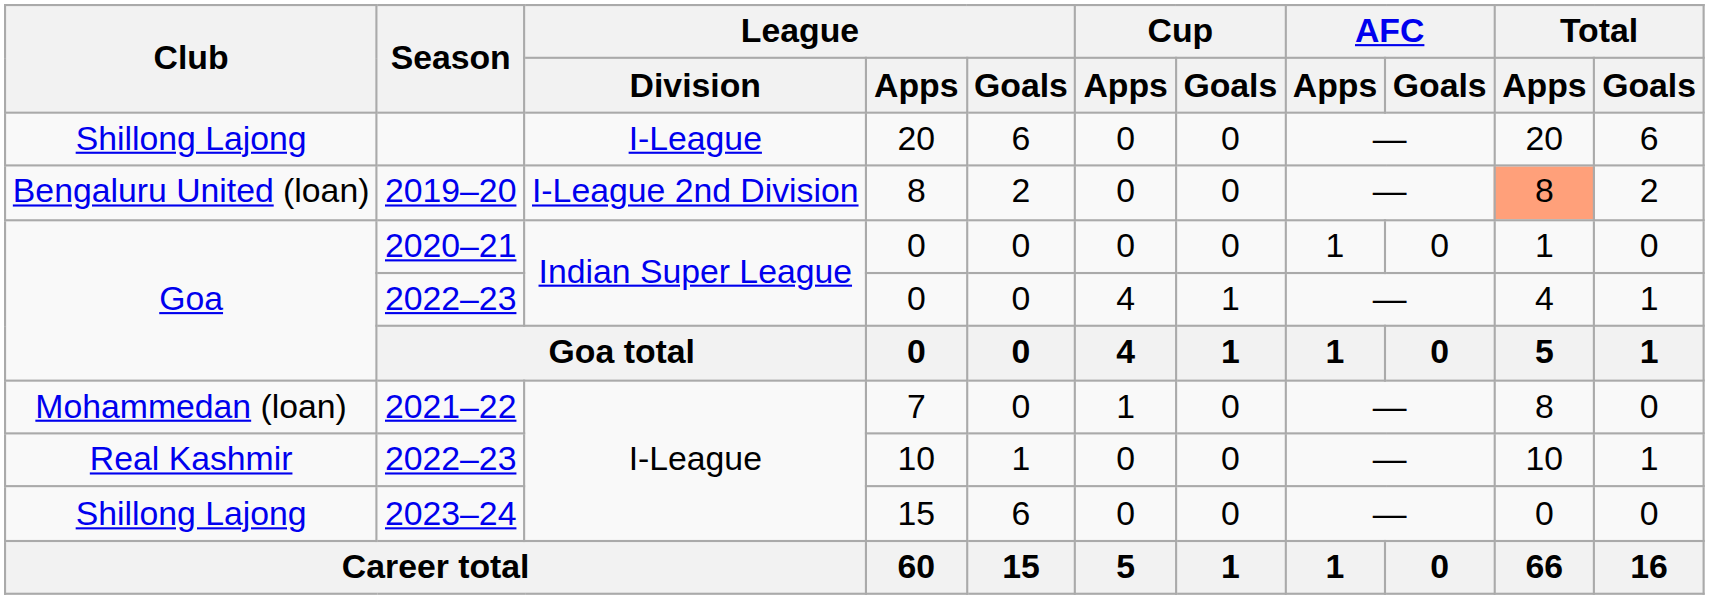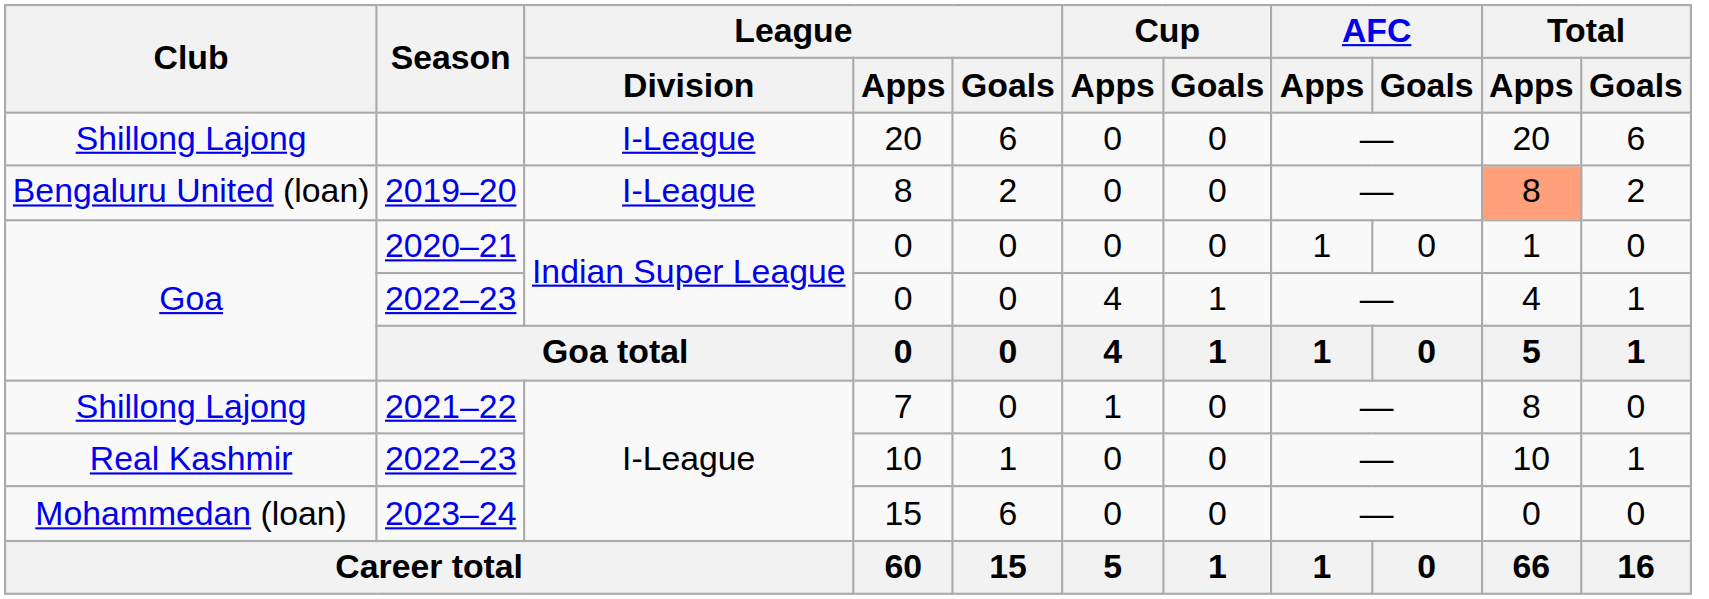 <table class="wikitable" style="text-align: center;">
 <tr>
 <th rowspan="2">Club</th>
 <th rowspan="2">Season</th>
 <th colspan="3">League</th>
 <th colspan="2">Cup</th>
 <th colspan="2"><a href='#'>AFC</a></th>
 <th colspan="2">Total</th>
 </tr>
 <tr>
 <th>Division</th>
 <th>Apps</th>
 <th>Goals</th>
 <th>Apps</th>
 <th>Goals</th>
 <th>Apps</th>
 <th>Goals</th>
 <th>Apps</th>
 <th>Goals</th>
 </tr>
 <tr>
 <td rowspan="1"><a href='#'>Shillong Lajong</a></td>
 <td></td>
 <td rowspan="1"><a href='#'>I-League</a></td>
 <td>20</td>
 <td>6</td>
 <td>0</td>
 <td>0</td>
 <td colspan="2">—</td>
 <td>20</td>
 <td>6</td>
 </tr>
 <tr>
 <td rowspan="1"><a href='#'>Bengaluru United</a> (loan)</td>
 <td><a href='#'>2019–20</a></td>
-<td rowspan="1"><a href='#'>I-League 2nd Division</a></td>
+<td rowspan="1"><a href='#'>I-League</a></td>
 <td>8</td>
 <td>2</td>
 <td>0</td>
 <td>0</td>
 <td colspan="2">—</td>
 <td style="background: lightsalmon;">8</td>
 <td>2</td>
 </tr>
 <tr>
 <td rowspan="3"><a href='#'>Goa</a></td>
 <td><a href='#'>2020–21</a></td>
 <td rowspan="2"><a href='#'>Indian Super League</a></td>
 <td>0</td>
 <td>0</td>
 <td>0</td>
 <td>0</td>
 <td>1</td>
 <td>0</td>
 <td>1</td>
 <td>0</td>
 </tr>
 <tr>
 <td><a href='#'>2022–23</a></td>
 <td>0</td>
 <td>0</td>
 <td>4</td>
 <td>1</td>
 <td colspan="2">—</td>
 <td>4</td>
 <td>1</td>
 </tr>
 <tr>
 <th colspan="2">Goa total</th>
 <th>0</th>
 <th>0</th>
 <th>4</th>
 <th>1</th>
 <th>1</th>
 <th>0</th>
 <th>5</th>
 <th>1</th>
 </tr>
 <tr>
-<td rowspan="1"><a href='#'>Mohammedan</a> (loan)</td>
+<td rowspan="1"><a href='#'>Shillong Lajong</a></td>
 <td><a href='#'>2021–22</a></td>
 <td rowspan="3">I-League</td>
 <td>7</td>
 <td>0</td>
 <td>1</td>
 <td>0</td>
 <td colspan="2">—</td>
 <td>8</td>
 <td>0</td>
 </tr>
 <tr>
 <td rowspan="1"><a href='#'>Real Kashmir</a></td>
 <td><a href='#'>2022–23</a></td>
 <td>10</td>
 <td>1</td>
 <td>0</td>
 <td>0</td>
 <td colspan="2">—</td>
 <td>10</td>
 <td>1</td>
 </tr>
 <tr>
-<td rowspan="1"><a href='#'>Shillong Lajong</a></td>
+<td rowspan="1"><a href='#'>Mohammedan</a> (loan)</td>
 <td><a href='#'>2023–24</a></td>
 <td>15</td>
 <td>6</td>
 <td>0</td>
 <td>0</td>
 <td colspan="2">—</td>
 <td>0</td>
 <td>0</td>
 </tr>
 <tr>
 <th colspan="3">Career total</th>
 <th>60</th>
 <th>15</th>
 <th>5</th>
 <th>1</th>
 <th>1</th>
 <th>0</th>
 <th>66</th>
 <th>16</th>
 </tr>
 </table>
